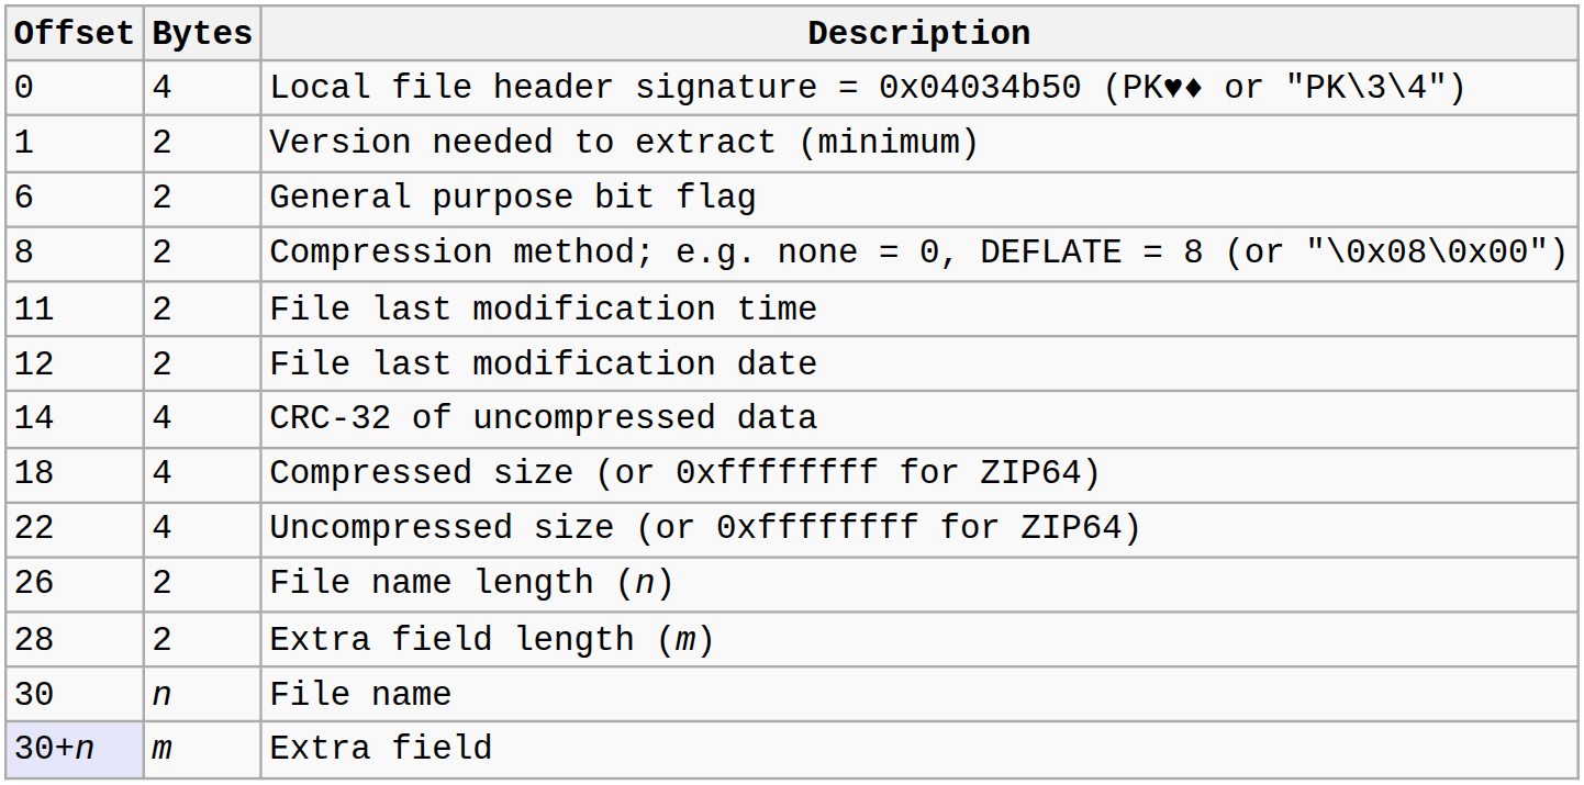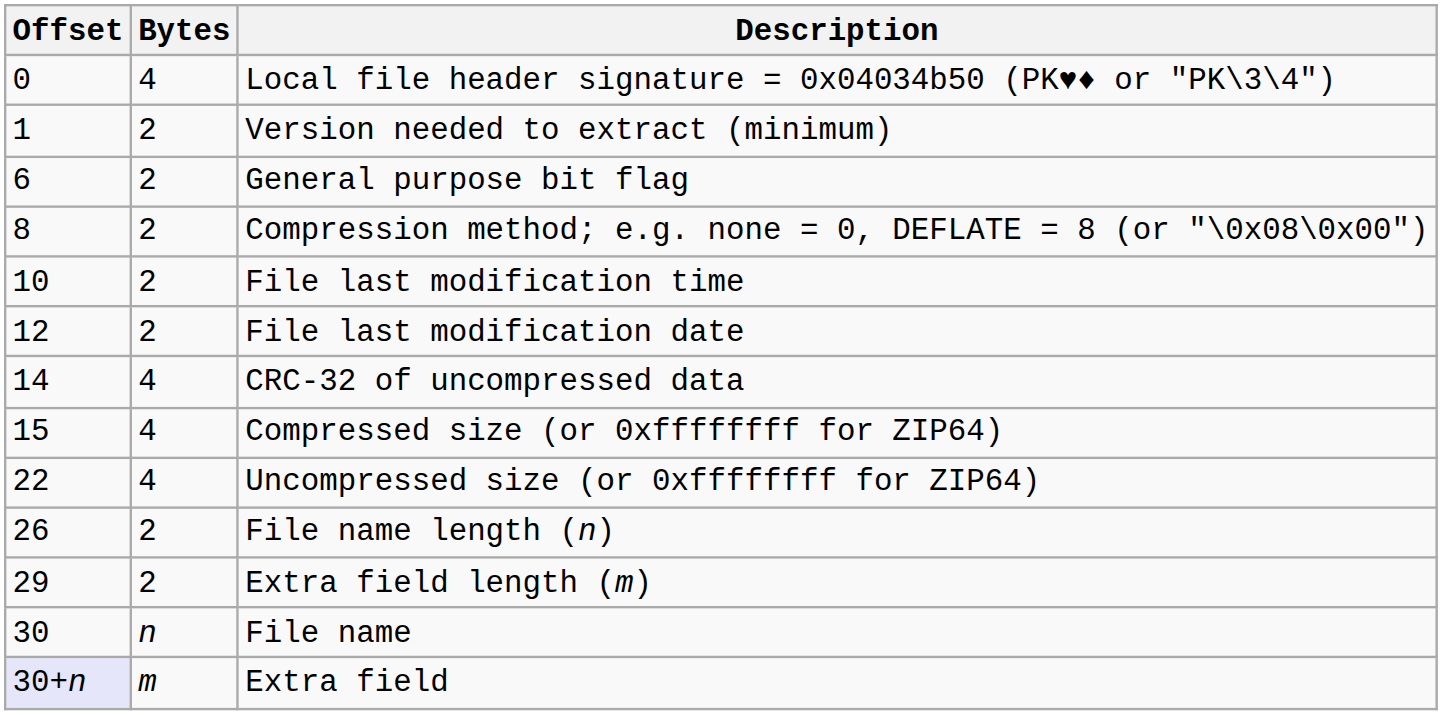 <table class="wikitable">
 <tr>
 <th>Offset</th>
 <th>Bytes</th>
 <th>Description</th>
 </tr>
 <tr>
 <td>0</td>
 <td>4</td>
 <td>Local file header signature = 0x04034b50 (PK♥♦ or "PK\3\4")</td>
 </tr>
 <tr>
 <td>1</td>
 <td>2</td>
 <td>Version needed to extract (minimum)</td>
 </tr>
 <tr>
 <td>6</td>
 <td>2</td>
 <td>General purpose bit flag</td>
 </tr>
 <tr>
 <td>8</td>
 <td>2</td>
 <td>Compression method; e.g. none = 0, DEFLATE = 8 (or "\0x08\0x00")</td>
 </tr>
 <tr>
-<td>11</td>
+<td>10</td>
 <td>2</td>
 <td>File last modification time</td>
 </tr>
 <tr>
 <td>12</td>
 <td>2</td>
 <td>File last modification date</td>
 </tr>
 <tr>
 <td>14</td>
 <td>4</td>
 <td>CRC-32 of uncompressed data</td>
 </tr>
 <tr>
-<td>18</td>
+<td>15</td>
 <td>4</td>
 <td>Compressed size (or 0xffffffff for ZIP64)</td>
 </tr>
 <tr>
 <td>22</td>
 <td>4</td>
 <td>Uncompressed size (or 0xffffffff for ZIP64)</td>
 </tr>
 <tr>
 <td>26</td>
 <td>2</td>
 <td>File name length (<em>n</em>)</td>
 </tr>
 <tr>
-<td>28</td>
+<td>29</td>
 <td>2</td>
 <td>Extra field length (<em>m</em>)</td>
 </tr>
 <tr>
 <td>30</td>
 <td><em>n</em></td>
 <td>File name</td>
 </tr>
 <tr>
 <td style="background: lavender;">30+<em>n</em></td>
 <td><em>m</em></td>
 <td>Extra field</td>
 </tr>
 </table>
